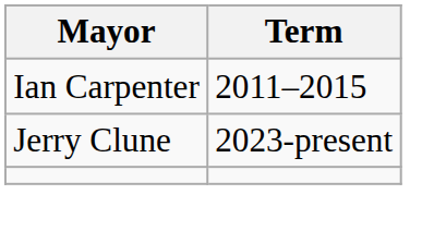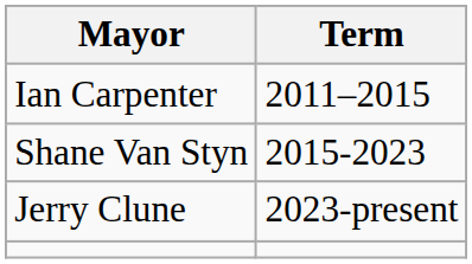 <table class="wikitable">
 <tr>
 <th>Mayor</th>
 <th>Term</th>
 </tr>
 <tr>
 <td>Ian Carpenter</td>
 <td>2011–2015</td>
 </tr>
 <tr>
+<td>Shane Van Styn</td>
+<td>2015-2023</td>
+</tr>
+<tr>
 <td>Jerry Clune</td>
 <td>2023-present</td>
 </tr>
 <tr>
 <td></td>
 <td></td>
 </tr>
 </table>
